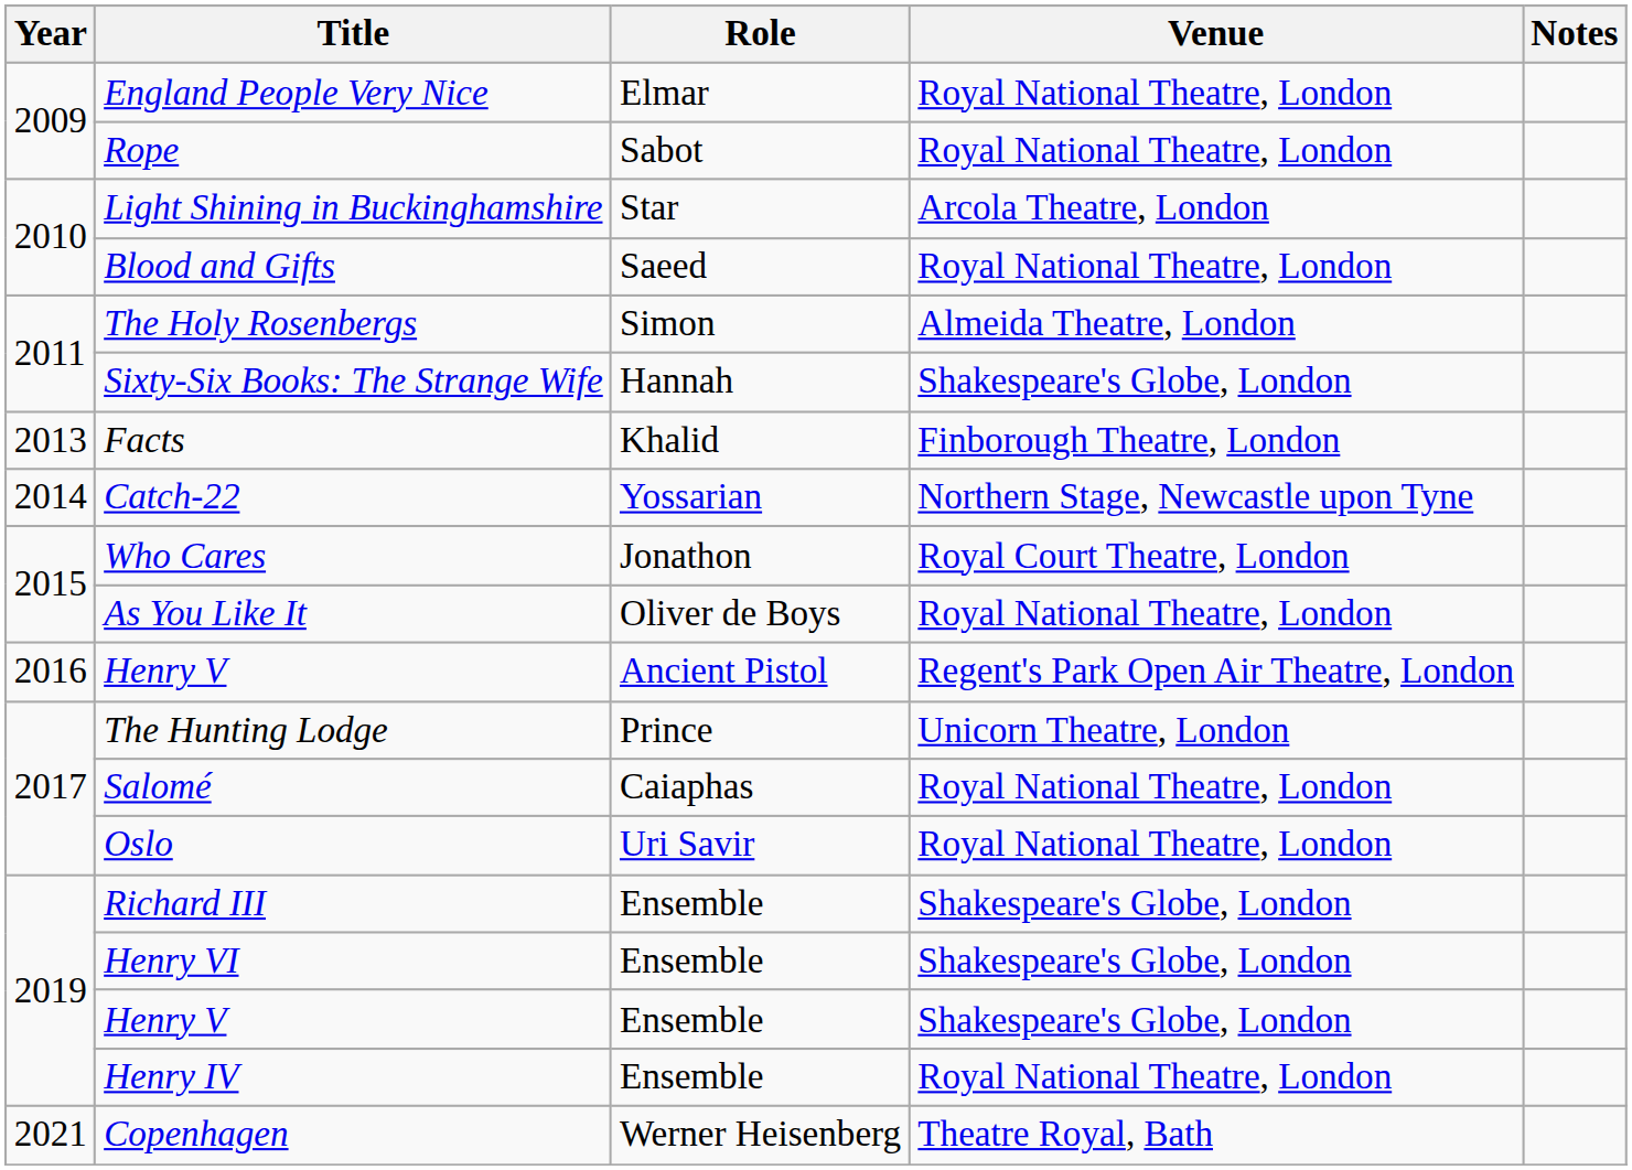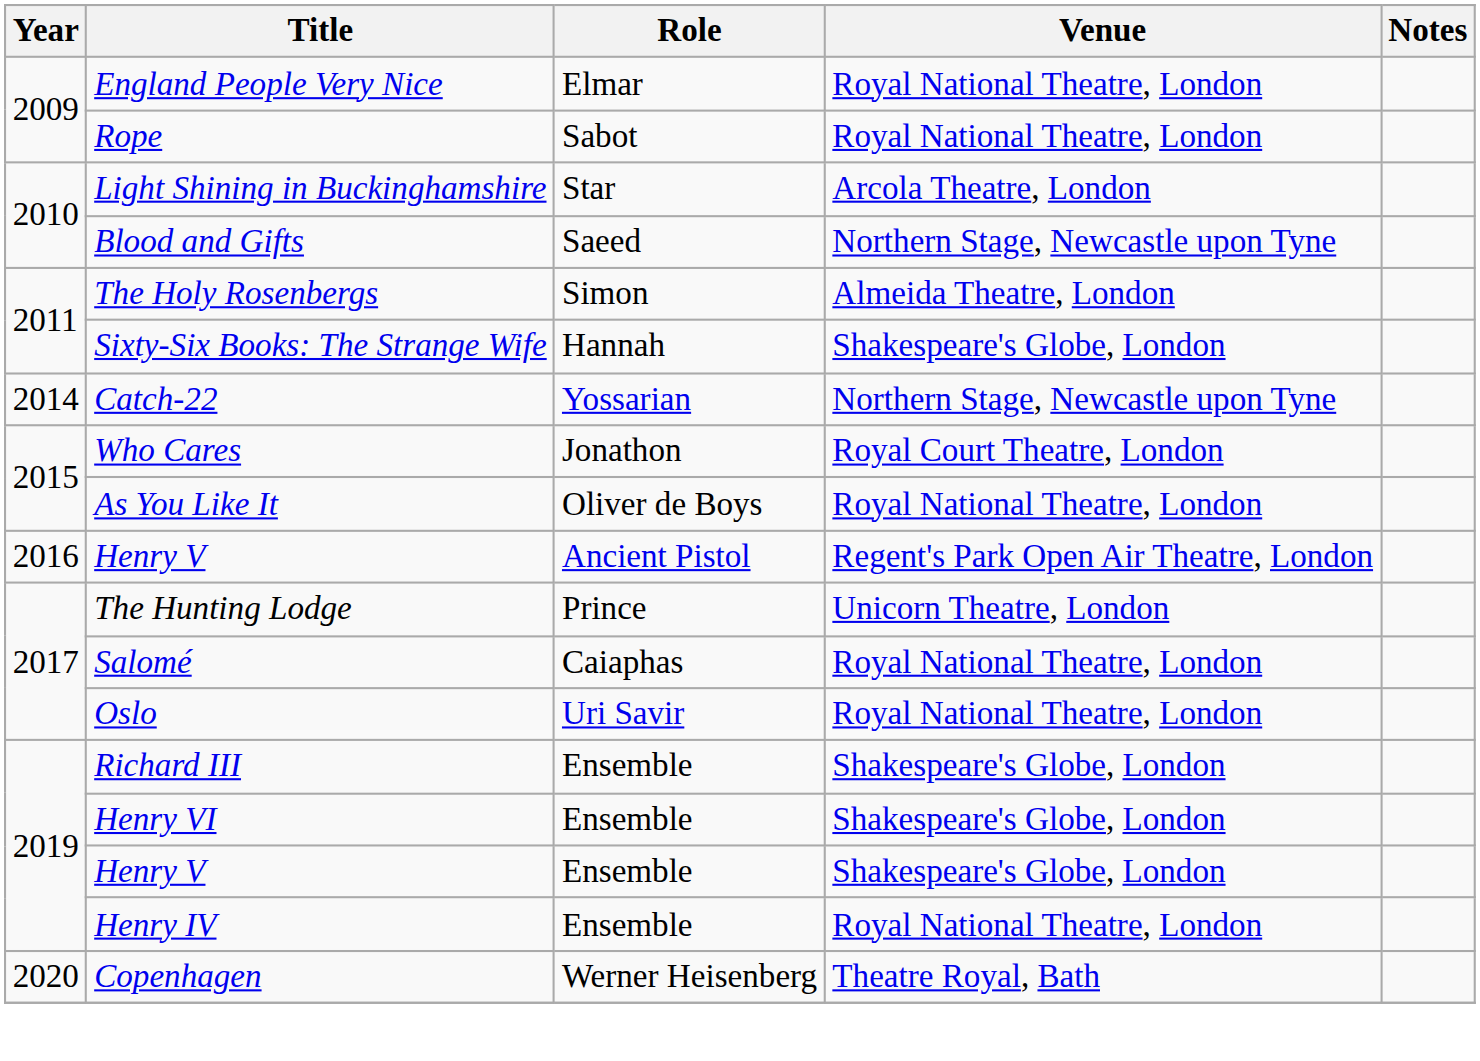 <table class="wikitable sortable">
 <tr>
 <th>Year</th>
 <th>Title</th>
 <th>Role</th>
 <th>Venue</th>
 <th>Notes</th>
 </tr>
 <tr>
 <td rowspan="2">2009</td>
 <td><em><a href='#'>England People Very Nice</a></em></td>
 <td>Elmar</td>
 <td><a href='#'>Royal National Theatre</a>, <a href='#'>London</a></td>
 <td></td>
 </tr>
 <tr>
 <td><em><a href='#'>Rope</a></em></td>
 <td>Sabot</td>
 <td><a href='#'>Royal National Theatre</a>, <a href='#'>London</a></td>
 <td></td>
 </tr>
 <tr>
 <td rowspan="2">2010</td>
 <td><em><a href='#'>Light Shining in Buckinghamshire</a></em></td>
 <td>Star</td>
 <td><a href='#'>Arcola Theatre</a>, <a href='#'>London</a></td>
 <td></td>
 </tr>
 <tr>
 <td><em><a href='#'>Blood and Gifts</a></em></td>
 <td>Saeed</td>
-<td><a href='#'>Royal National Theatre</a>, <a href='#'>London</a></td>
+<td><a href='#'>Northern Stage</a>, <a href='#'>Newcastle upon Tyne</a></td>
 <td></td>
 </tr>
 <tr>
 <td rowspan="2">2011</td>
 <td><em><a href='#'>The Holy Rosenbergs</a></em></td>
 <td>Simon</td>
 <td><a href='#'>Almeida Theatre</a>, <a href='#'>London</a></td>
 <td></td>
 </tr>
 <tr>
 <td><em><a href='#'>Sixty-Six Books: The Strange Wife</a></em></td>
 <td>Hannah</td>
 <td><a href='#'>Shakespeare's Globe</a>, <a href='#'>London</a></td>
-<td></td>
-</tr>
-<tr>
-<td>2013</td>
-<td><em>Facts</em></td>
-<td>Khalid</td>
-<td><a href='#'>Finborough Theatre</a>, <a href='#'>London</a></td>
 <td></td>
 </tr>
 <tr>
 <td>2014</td>
 <td><em><a href='#'>Catch-22</a></em></td>
 <td><a href='#'>Yossarian</a></td>
 <td><a href='#'>Northern Stage</a>, <a href='#'>Newcastle upon Tyne</a></td>
 <td></td>
 </tr>
 <tr>
 <td rowspan="2">2015</td>
 <td><em><a href='#'>Who Cares</a></em></td>
 <td>Jonathon</td>
 <td><a href='#'>Royal Court Theatre</a>, <a href='#'>London</a></td>
 <td></td>
 </tr>
 <tr>
 <td><em><a href='#'>As You Like It</a></em></td>
 <td>Oliver de Boys</td>
 <td><a href='#'>Royal National Theatre</a>, <a href='#'>London</a></td>
 <td></td>
 </tr>
 <tr>
 <td>2016</td>
 <td><em><a href='#'>Henry V</a></em></td>
 <td><a href='#'>Ancient Pistol</a></td>
 <td><a href='#'>Regent's Park Open Air Theatre</a>, <a href='#'>London</a></td>
 <td></td>
 </tr>
 <tr>
 <td rowspan="3">2017</td>
 <td><em>The Hunting Lodge</em></td>
 <td>Prince</td>
 <td><a href='#'>Unicorn Theatre</a>, <a href='#'>London</a></td>
 <td></td>
 </tr>
 <tr>
 <td><em><a href='#'>Salomé</a></em></td>
 <td>Caiaphas</td>
 <td><a href='#'>Royal National Theatre</a>, <a href='#'>London</a></td>
 <td></td>
 </tr>
 <tr>
 <td><em><a href='#'>Oslo</a></em></td>
 <td><a href='#'>Uri Savir</a></td>
 <td><a href='#'>Royal National Theatre</a>, <a href='#'>London</a></td>
 <td></td>
 </tr>
 <tr>
 <td rowspan="4">2019</td>
 <td><em><a href='#'>Richard III</a></em></td>
 <td>Ensemble</td>
 <td><a href='#'>Shakespeare's Globe</a>, <a href='#'>London</a></td>
 <td></td>
 </tr>
 <tr>
 <td><em><a href='#'>Henry VI</a></em></td>
 <td>Ensemble</td>
 <td><a href='#'>Shakespeare's Globe</a>, <a href='#'>London</a></td>
 <td></td>
 </tr>
 <tr>
 <td><em><a href='#'>Henry V</a></em></td>
 <td>Ensemble</td>
 <td><a href='#'>Shakespeare's Globe</a>, <a href='#'>London</a></td>
 <td></td>
 </tr>
 <tr>
 <td><em><a href='#'>Henry IV</a></em></td>
 <td>Ensemble</td>
 <td><a href='#'>Royal National Theatre</a>, <a href='#'>London</a></td>
 <td></td>
 </tr>
 <tr>
-<td>2021</td>
+<td>2020</td>
 <td><em><a href='#'>Copenhagen</a></em></td>
 <td>Werner Heisenberg</td>
 <td><a href='#'>Theatre Royal</a>, <a href='#'>Bath</a></td>
 <td></td>
 </tr>
 <tr>
 </tr>
 </table>
